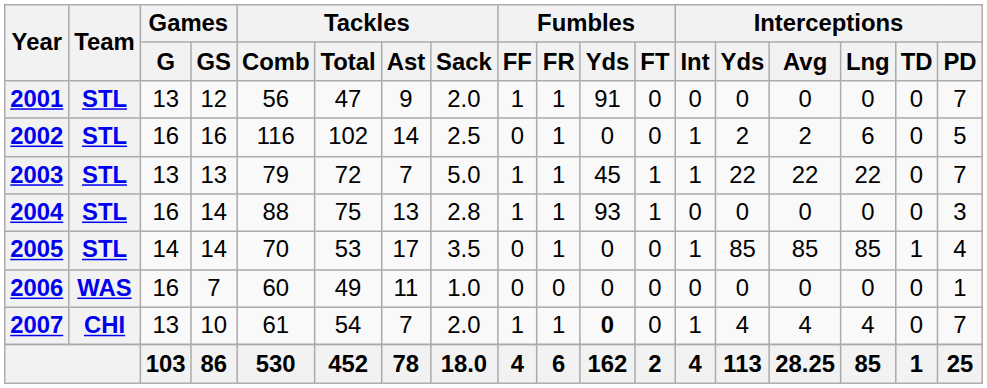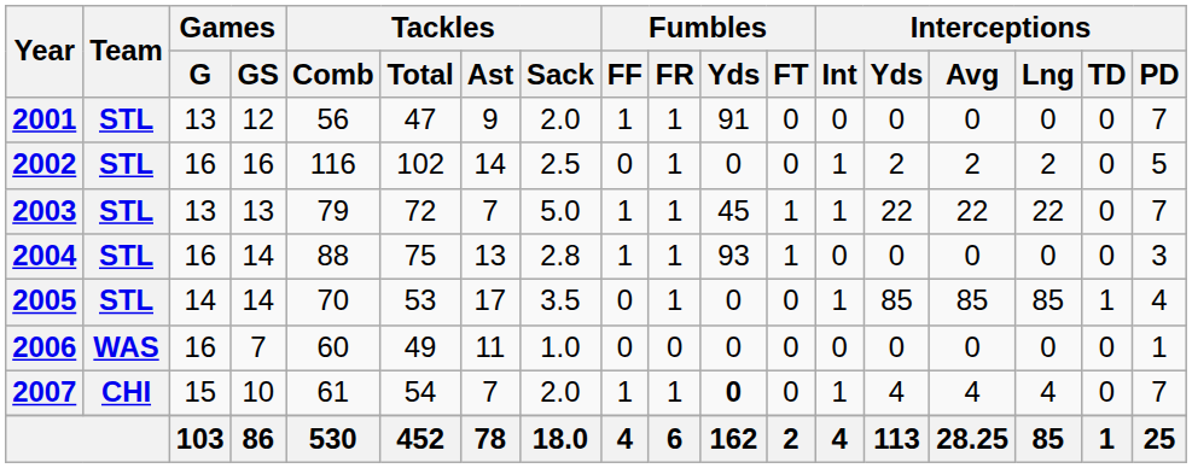 <table class=wikitable style="text-align:center;">
 <tr>
 <th rowspan="2">Year</th>
 <th rowspan="2">Team</th>
 <th colspan="2">Games</th>
 <th colspan="4">Tackles</th>
 <th colspan="4">Fumbles</th>
 <th colspan="6">Interceptions</th>
 </tr>
 <tr>
 <th>G</th>
 <th>GS</th>
 <th>Comb</th>
 <th>Total</th>
 <th>Ast</th>
 <th>Sack</th>
 <th>FF</th>
 <th>FR</th>
 <th>Yds</th>
 <th>FT</th>
 <th>Int</th>
 <th>Yds</th>
 <th>Avg</th>
 <th>Lng</th>
 <th>TD</th>
 <th>PD</th>
 </tr>
 <tr>
 <th><a href='#'>2001</a></th>
 <th><a href='#'>STL</a></th>
 <td>13</td>
 <td>12</td>
 <td>56</td>
 <td>47</td>
 <td>9</td>
 <td>2.0</td>
 <td>1</td>
 <td>1</td>
 <td>91</td>
 <td>0</td>
 <td>0</td>
 <td>0</td>
 <td>0</td>
 <td>0</td>
 <td>0</td>
 <td>7</td>
 </tr>
 <tr>
 <th><a href='#'>2002</a></th>
 <th><a href='#'>STL</a></th>
 <td>16</td>
 <td>16</td>
 <td>116</td>
 <td>102</td>
 <td>14</td>
 <td>2.5</td>
 <td>0</td>
 <td>1</td>
 <td>0</td>
 <td>0</td>
 <td>1</td>
 <td>2</td>
 <td>2</td>
-<td>6</td>
+<td>2</td>
 <td>0</td>
 <td>5</td>
 </tr>
 <tr>
 <th><a href='#'>2003</a></th>
 <th><a href='#'>STL</a></th>
 <td>13</td>
 <td>13</td>
 <td>79</td>
 <td>72</td>
 <td>7</td>
 <td>5.0</td>
 <td>1</td>
 <td>1</td>
 <td>45</td>
 <td>1</td>
 <td>1</td>
 <td>22</td>
 <td>22</td>
 <td>22</td>
 <td>0</td>
 <td>7</td>
 </tr>
 <tr>
 <th><a href='#'>2004</a></th>
 <th><a href='#'>STL</a></th>
 <td>16</td>
 <td>14</td>
 <td>88</td>
 <td>75</td>
 <td>13</td>
 <td>2.8</td>
 <td>1</td>
 <td>1</td>
 <td>93</td>
 <td>1</td>
 <td>0</td>
 <td>0</td>
 <td>0</td>
 <td>0</td>
 <td>0</td>
 <td>3</td>
 </tr>
 <tr>
 <th><a href='#'>2005</a></th>
 <th><a href='#'>STL</a></th>
 <td>14</td>
 <td>14</td>
 <td>70</td>
 <td>53</td>
 <td>17</td>
 <td>3.5</td>
 <td>0</td>
 <td>1</td>
 <td>0</td>
 <td>0</td>
 <td>1</td>
 <td>85</td>
 <td>85</td>
 <td>85</td>
 <td>1</td>
 <td>4</td>
 </tr>
 <tr>
 <th><a href='#'>2006</a></th>
 <th><a href='#'>WAS</a></th>
 <td>16</td>
 <td>7</td>
 <td>60</td>
 <td>49</td>
 <td>11</td>
 <td>1.0</td>
 <td>0</td>
 <td>0</td>
 <td>0</td>
 <td>0</td>
 <td>0</td>
 <td>0</td>
 <td>0</td>
 <td>0</td>
 <td>0</td>
 <td>1</td>
 </tr>
 <tr>
 <th><a href='#'>2007</a></th>
 <th><a href='#'>CHI</a></th>
-<td>13</td>
+<td>15</td>
 <td>10</td>
 <td>61</td>
 <td>54</td>
 <td>7</td>
 <td>2.0</td>
 <td>1</td>
 <td>1</td>
 <td><strong>0</strong></td>
 <td>0</td>
 <td>1</td>
 <td>4</td>
 <td>4</td>
 <td>4</td>
 <td>0</td>
 <td>7</td>
 </tr>
 <tr>
 </tr>
 <tr class="sortbottom">
 <th colspan=2></th>
 <th>103</th>
 <th>86</th>
 <th>530</th>
 <th>452</th>
 <th>78</th>
 <th>18.0</th>
 <th>4</th>
 <th>6</th>
 <th>162</th>
 <th>2</th>
 <th>4</th>
 <th>113</th>
 <th>28.25</th>
 <th>85</th>
 <th>1</th>
 <th>25</th>
 </tr>
 </table>
